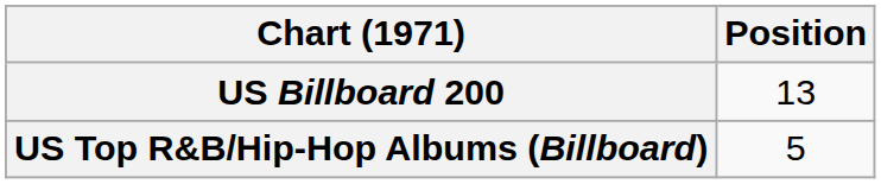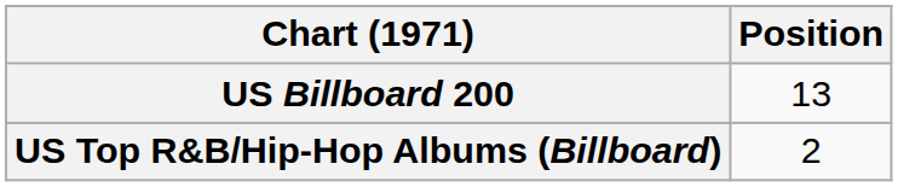 <table class="wikitable sortable plainrowheaders" style="text-align:center">
 <tr>
 <th scope="col">Chart (1971)</th>
 <th scope="col">Position</th>
 </tr>
 <tr>
 <th scope="row">US <em>Billboard</em> 200</th>
 <td>13</td>
 </tr>
 <tr>
 <th scope="row">US Top R&B/Hip-Hop Albums (<em>Billboard</em>)</th>
-<td>5</td>
+<td>2</td>
 </tr>
 </table>
